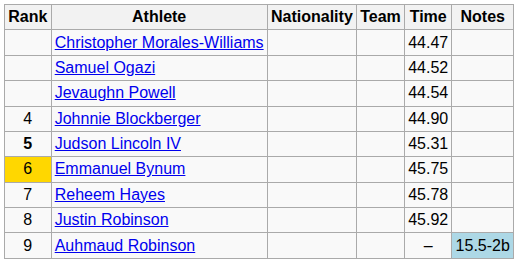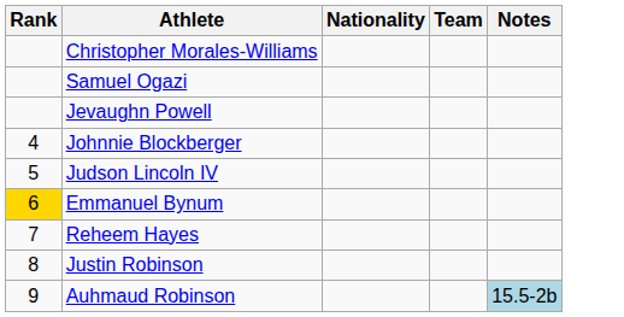 <table class="wikitable sortable plainrowheaders" style="text-align:center">
 <tr>
 <th scope="col">Rank</th>
 <th scope="col">Athlete</th>
 <th scope="col">Nationality</th>
 <th scope="col">Team</th>
-<th scope="col">Time</th>
 <th scope="col">Notes</th>
 </tr>
 <tr>
 <td></td>
 <td align=left><a href='#'>Christopher Morales-Williams</a></td>
 <td align=left></td>
 <td></td>
-<td>44.47</td>
 <td></td>
 </tr>
 <tr>
 <td></td>
 <td align=left><a href='#'>Samuel Ogazi</a></td>
 <td align=left></td>
 <td></td>
-<td>44.52</td>
 <td></td>
 </tr>
 <tr>
 <td></td>
 <td align=left><a href='#'>Jevaughn Powell</a></td>
 <td align=left></td>
 <td></td>
-<td>44.54</td>
 <td></td>
 </tr>
 <tr>
 <td>4</td>
 <td align=left><a href='#'>Johnnie Blockberger</a></td>
 <td align=left></td>
 <td></td>
-<td>44.90</td>
 <td></td>
 </tr>
 <tr>
-<td><strong>5</strong></td>
+<td>5</td>
 <td align=left><a href='#'>Judson Lincoln IV</a></td>
 <td align=left></td>
 <td></td>
-<td>45.31</td>
 <td></td>
 </tr>
 <tr>
 <td style="background: gold;">6</td>
 <td align=left><a href='#'>Emmanuel Bynum</a></td>
 <td align=left></td>
 <td></td>
-<td>45.75</td>
 <td></td>
 </tr>
 <tr>
 <td>7</td>
 <td align=left><a href='#'>Reheem Hayes</a></td>
 <td align=left></td>
 <td></td>
-<td>45.78</td>
 <td></td>
 </tr>
 <tr>
 <td>8</td>
 <td align=left><a href='#'>Justin Robinson</a></td>
 <td align=left></td>
 <td></td>
-<td>45.92</td>
 <td></td>
 </tr>
 <tr>
 <td>9</td>
 <td align=left><a href='#'>Auhmaud Robinson</a></td>
 <td align=left></td>
 <td></td>
-<td>–</td>
 <td style="background: lightblue;"> 15.5-2b</td>
 </tr>
 </table>
